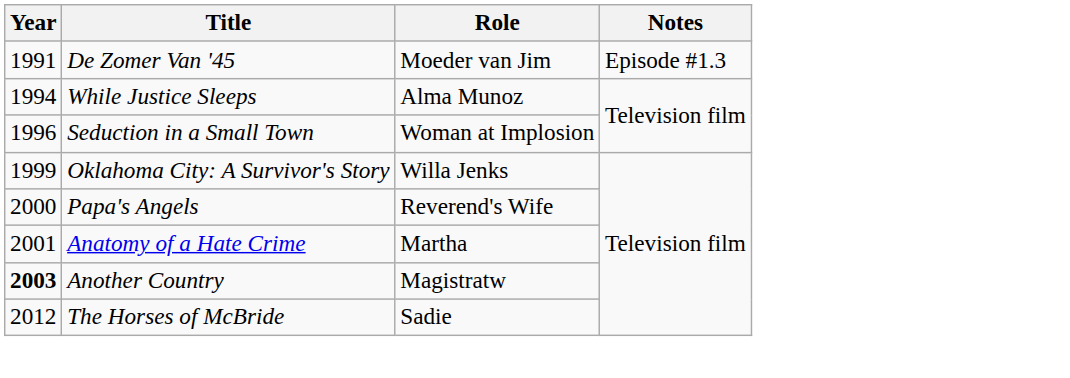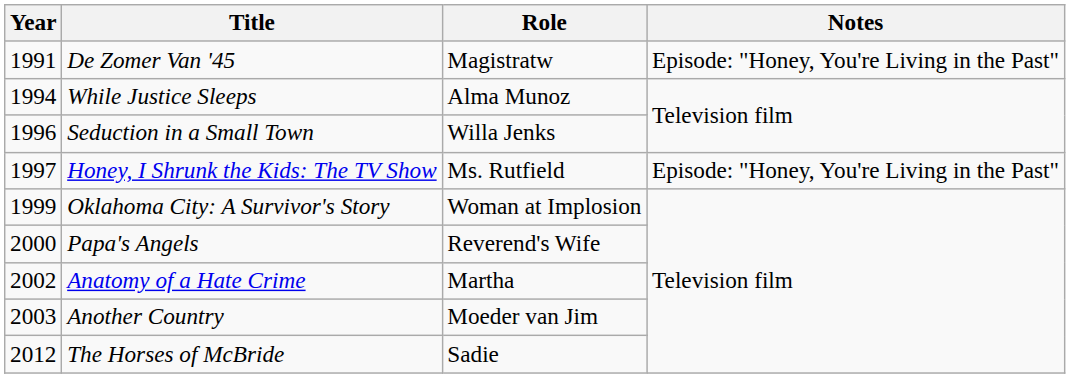 <table class="wikitable sortable">
 <tr>
 <th>Year</th>
 <th>Title</th>
 <th>Role</th>
 <th class="unsortable">Notes</th>
 </tr>
 <tr>
 <td>1991</td>
 <td><em>De Zomer Van '45</em></td>
-<td>Moeder van Jim</td>
-<td>Episode #1.3</td>
+<td>Magistratw</td>
+<td>Episode: "Honey, You're Living in the Past"</td>
 </tr>
 <tr>
 <td>1994</td>
 <td><em>While Justice Sleeps</em></td>
 <td>Alma Munoz</td>
 <td rowspan="2">Television film</td>
 </tr>
 <tr>
 <td>1996</td>
 <td><em>Seduction in a Small Town</em></td>
-<td>Woman at Implosion</td>
+<td>Willa Jenks</td>
+</tr>
+<tr>
+<td>1997</td>
+<td><em><a href='#'>Honey, I Shrunk the Kids: The TV Show</a></em></td>
+<td>Ms. Rutfield</td>
+<td>Episode: "Honey, You're Living in the Past"</td>
 </tr>
 <tr>
 <td>1999</td>
 <td><em>Oklahoma City: A Survivor's Story</em></td>
-<td>Willa Jenks</td>
+<td>Woman at Implosion</td>
 <td rowspan="5">Television film</td>
 </tr>
 <tr>
 <td>2000</td>
 <td><em>Papa's Angels</em></td>
 <td>Reverend's Wife</td>
 </tr>
 <tr>
-<td>2001</td>
+<td>2002</td>
 <td><em><a href='#'>Anatomy of a Hate Crime</a></em></td>
 <td>Martha</td>
 </tr>
 <tr>
-<td><strong>2003</strong></td>
+<td>2003</td>
 <td><em>Another Country</em></td>
-<td>Magistratw</td>
+<td>Moeder van Jim</td>
 </tr>
 <tr>
 <td>2012</td>
 <td data-sort-value="Horses of McBride, The"><em>The Horses of McBride</em></td>
 <td>Sadie</td>
 </tr>
 </table>
